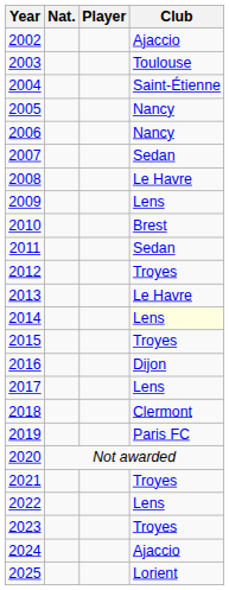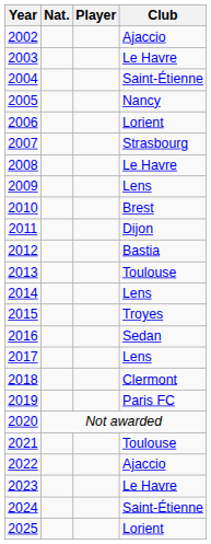 <table class="sortable wikitable" style="text-align: center;">
 <tr>
 <th>Year</th>
 <th>Nat.</th>
 <th>Player</th>
 <th>Club</th>
 </tr>
 <tr>
 <td><a href='#'>2002</a></td>
 <td></td>
 <td align=left></td>
 <td align=left><a href='#'>Ajaccio</a></td>
 </tr>
 <tr>
 <td><a href='#'>2003</a></td>
 <td></td>
 <td align=left></td>
-<td align=left><a href='#'>Toulouse</a></td>
+<td align=left><a href='#'>Le Havre</a></td>
 </tr>
 <tr>
 <td><a href='#'>2004</a></td>
 <td></td>
 <td align=left></td>
 <td align=left><a href='#'>Saint-Étienne</a></td>
 </tr>
 <tr>
 <td><a href='#'>2005</a></td>
 <td></td>
 <td align=left></td>
 <td align=left><a href='#'>Nancy</a></td>
 </tr>
 <tr>
 <td><a href='#'>2006</a></td>
 <td></td>
 <td align=left></td>
-<td align=left><a href='#'>Nancy</a></td>
+<td align=left><a href='#'>Lorient</a></td>
 </tr>
 <tr>
 <td><a href='#'>2007</a></td>
 <td></td>
 <td align=left></td>
-<td align=left><a href='#'>Sedan</a></td>
+<td align=left><a href='#'>Strasbourg</a></td>
 </tr>
 <tr>
 <td><a href='#'>2008</a></td>
 <td></td>
 <td align=left></td>
 <td align=left><a href='#'>Le Havre</a></td>
 </tr>
 <tr>
 <td><a href='#'>2009</a></td>
 <td></td>
 <td align=left></td>
 <td align=left><a href='#'>Lens</a></td>
 </tr>
 <tr>
 <td><a href='#'>2010</a></td>
 <td></td>
 <td align=left></td>
 <td align=left><a href='#'>Brest</a></td>
 </tr>
 <tr>
 <td><a href='#'>2011</a></td>
 <td></td>
 <td align=left></td>
-<td align=left><a href='#'>Sedan</a></td>
+<td align=left><a href='#'>Dijon</a></td>
 </tr>
 <tr>
 <td><a href='#'>2012</a></td>
 <td></td>
 <td align=left></td>
-<td align=left><a href='#'>Troyes</a></td>
+<td align=left><a href='#'>Bastia</a></td>
 </tr>
 <tr>
 <td><a href='#'>2013</a></td>
 <td></td>
 <td align=left></td>
-<td align=left><a href='#'>Le Havre</a></td>
+<td align=left><a href='#'>Toulouse</a></td>
 </tr>
 <tr>
 <td><a href='#'>2014</a></td>
 <td></td>
 <td align=left></td>
-<td align=left style="background: lightyellow;"><a href='#'>Lens</a></td>
+<td align=left><a href='#'>Lens</a></td>
 </tr>
 <tr>
 <td><a href='#'>2015</a></td>
 <td></td>
 <td align=left></td>
 <td align=left><a href='#'>Troyes</a></td>
 </tr>
 <tr>
 <td><a href='#'>2016</a></td>
 <td></td>
 <td align=left></td>
-<td align=left><a href='#'>Dijon</a></td>
+<td align=left><a href='#'>Sedan</a></td>
 </tr>
 <tr>
 <td><a href='#'>2017</a></td>
 <td></td>
 <td align=left></td>
 <td align=left><a href='#'>Lens</a></td>
 </tr>
 <tr>
 <td><a href='#'>2018</a></td>
 <td></td>
 <td align=left></td>
 <td align=left><a href='#'>Clermont</a></td>
 </tr>
 <tr>
 <td><a href='#'>2019</a></td>
 <td></td>
 <td align=left></td>
 <td align=left><a href='#'>Paris FC</a></td>
 </tr>
 <tr>
 <td><a href='#'>2020</a></td>
 <td colspan=3><em>Not awarded</em></td>
 </tr>
 <tr>
 <td><a href='#'>2021</a></td>
 <td></td>
 <td align=left></td>
-<td align=left><a href='#'>Troyes</a></td>
+<td align=left><a href='#'>Toulouse</a></td>
 </tr>
 <tr>
 <td><a href='#'>2022</a></td>
 <td></td>
 <td align=left></td>
-<td align=left><a href='#'>Lens</a></td>
+<td align=left><a href='#'>Ajaccio</a></td>
 </tr>
 <tr>
 <td><a href='#'>2023</a></td>
 <td></td>
 <td align=left></td>
-<td align=left><a href='#'>Troyes</a></td>
+<td align=left><a href='#'>Le Havre</a></td>
 </tr>
 <tr>
 <td><a href='#'>2024</a></td>
 <td></td>
 <td align=left></td>
-<td align=left><a href='#'>Ajaccio</a></td>
+<td align=left><a href='#'>Saint-Étienne</a></td>
 </tr>
 <tr>
 <td><a href='#'>2025</a></td>
 <td></td>
 <td align=left></td>
 <td align=left><a href='#'>Lorient</a></td>
 </tr>
 </table>
